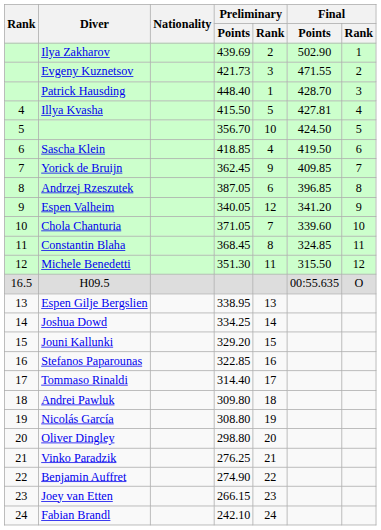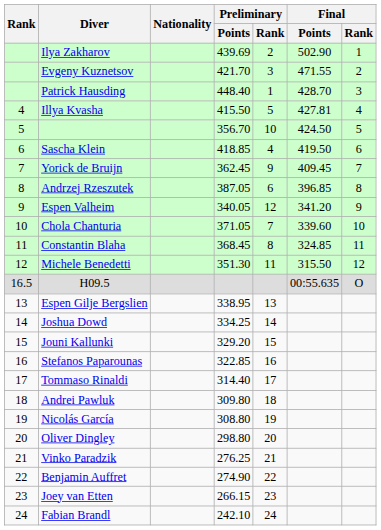 <table class="wikitable sortable" style="text-align:center">
 <tr>
 <th rowspan=2>Rank</th>
 <th rowspan=2>Diver</th>
 <th rowspan=2>Nationality</th>
 <th colspan="2">Preliminary</th>
 <th colspan="2">Final</th>
 </tr>
 <tr>
 <th>Points</th>
 <th>Rank</th>
 <th>Points</th>
 <th>Rank</th>
 </tr>
 <tr bgcolor=ccffcc>
 <td></td>
 <td align=left><a href='#'>Ilya Zakharov</a></td>
 <td align=left></td>
 <td>439.69</td>
 <td>2</td>
 <td>502.90</td>
 <td>1</td>
 </tr>
 <tr bgcolor=ccffcc>
 <td></td>
 <td align=left><a href='#'>Evgeny Kuznetsov</a></td>
 <td align=left></td>
-<td>421.73</td>
+<td>421.70</td>
 <td>3</td>
 <td>471.55</td>
 <td>2</td>
 </tr>
 <tr bgcolor=ccffcc>
 <td></td>
 <td align=left><a href='#'>Patrick Hausding</a></td>
 <td align=left></td>
 <td>448.40</td>
 <td>1</td>
 <td>428.70</td>
 <td>3</td>
 </tr>
 <tr bgcolor=ccffcc>
 <td>4</td>
 <td align=left><a href='#'>Illya Kvasha</a></td>
 <td align=left></td>
 <td>415.50</td>
 <td>5</td>
 <td>427.81</td>
 <td>4</td>
 </tr>
 <tr bgcolor=ccffcc>
 <td>5</td>
 <td align=left></td>
 <td align=left></td>
 <td>356.70</td>
 <td>10</td>
 <td>424.50</td>
 <td>5</td>
 </tr>
 <tr bgcolor=ccffcc>
 <td>6</td>
 <td align=left><a href='#'>Sascha Klein</a></td>
 <td align=left></td>
 <td>418.85</td>
 <td>4</td>
 <td>419.50</td>
 <td>6</td>
 </tr>
 <tr bgcolor=ccffcc>
 <td>7</td>
 <td align=left><a href='#'>Yorick de Bruijn</a></td>
 <td align=left></td>
 <td>362.45</td>
 <td>9</td>
-<td>409.85</td>
+<td>409.45</td>
 <td>7</td>
 </tr>
 <tr bgcolor=ccffcc>
 <td>8</td>
 <td align=left><a href='#'>Andrzej Rzeszutek</a></td>
 <td align=left></td>
 <td>387.05</td>
 <td>6</td>
 <td>396.85</td>
 <td>8</td>
 </tr>
 <tr bgcolor=ccffcc>
 <td>9</td>
 <td align=left><a href='#'>Espen Valheim</a></td>
 <td align=left></td>
 <td>340.05</td>
 <td>12</td>
 <td>341.20</td>
 <td>9</td>
 </tr>
 <tr bgcolor=ccffcc>
 <td>10</td>
 <td align=left><a href='#'>Chola Chanturia</a></td>
 <td align=left></td>
 <td>371.05</td>
 <td>7</td>
 <td>339.60</td>
 <td>10</td>
 </tr>
 <tr bgcolor=ccffcc>
 <td>11</td>
 <td align=left><a href='#'>Constantin Blaha</a></td>
 <td align=left></td>
 <td>368.45</td>
 <td>8</td>
 <td>324.85</td>
 <td>11</td>
 </tr>
 <tr bgcolor=ccffcc>
 <td>12</td>
 <td align=left><a href='#'>Michele Benedetti</a></td>
 <td align=left></td>
 <td>351.30</td>
 <td>11</td>
 <td>315.50</td>
 <td>12</td>
 </tr>
 <tr bgcolor=#DDDDDD>
 <td><span>16.5</span></td>
 <td><span>H09.5</span></td>
 <td></td>
 <td></td>
 <td></td>
 <td><span>00:55.635</span></td>
 <td><span>O</span></td>
 </tr>
 <tr>
 <td>13</td>
 <td align=left><a href='#'>Espen Gilje Bergslien</a></td>
 <td align=left></td>
 <td>338.95</td>
 <td>13</td>
 <td></td>
 <td></td>
 </tr>
 <tr>
 <td>14</td>
 <td align=left><a href='#'>Joshua Dowd</a></td>
 <td align=left></td>
 <td>334.25</td>
 <td>14</td>
 <td></td>
 <td></td>
 </tr>
 <tr>
 <td>15</td>
 <td align=left><a href='#'>Jouni Kallunki</a></td>
 <td align=left></td>
 <td>329.20</td>
 <td>15</td>
 <td></td>
 <td></td>
 </tr>
 <tr>
 <td>16</td>
 <td align=left><a href='#'>Stefanos Paparounas</a></td>
 <td align=left></td>
 <td>322.85</td>
 <td>16</td>
 <td></td>
 <td></td>
 </tr>
 <tr>
 <td>17</td>
 <td align=left><a href='#'>Tommaso Rinaldi</a></td>
 <td align=left></td>
 <td>314.40</td>
 <td>17</td>
 <td></td>
 <td></td>
 </tr>
 <tr>
 <td>18</td>
 <td align=left><a href='#'>Andrei Pawluk</a></td>
 <td align=left></td>
 <td>309.80</td>
 <td>18</td>
 <td></td>
 <td></td>
 </tr>
 <tr>
 <td>19</td>
 <td align=left><a href='#'>Nicolás García</a></td>
 <td align=left></td>
 <td>308.80</td>
 <td>19</td>
 <td></td>
 <td></td>
 </tr>
 <tr>
 <td>20</td>
 <td align=left><a href='#'>Oliver Dingley</a></td>
 <td align=left></td>
 <td>298.80</td>
 <td>20</td>
 <td></td>
 <td></td>
 </tr>
 <tr>
 <td>21</td>
 <td align=left><a href='#'>Vinko Paradzik</a></td>
 <td align=left></td>
 <td>276.25</td>
 <td>21</td>
 <td></td>
 <td></td>
 </tr>
 <tr>
 <td>22</td>
 <td align=left><a href='#'>Benjamin Auffret</a></td>
 <td align=left></td>
 <td>274.90</td>
 <td>22</td>
 <td></td>
 <td></td>
 </tr>
 <tr>
 <td>23</td>
 <td align=left><a href='#'>Joey van Etten</a></td>
 <td align=left></td>
 <td>266.15</td>
 <td>23</td>
 <td></td>
 <td></td>
 </tr>
 <tr>
 <td>24</td>
 <td align=left><a href='#'>Fabian Brandl</a></td>
 <td align=left></td>
 <td>242.10</td>
 <td>24</td>
 <td></td>
 <td></td>
 </tr>
 </table>
